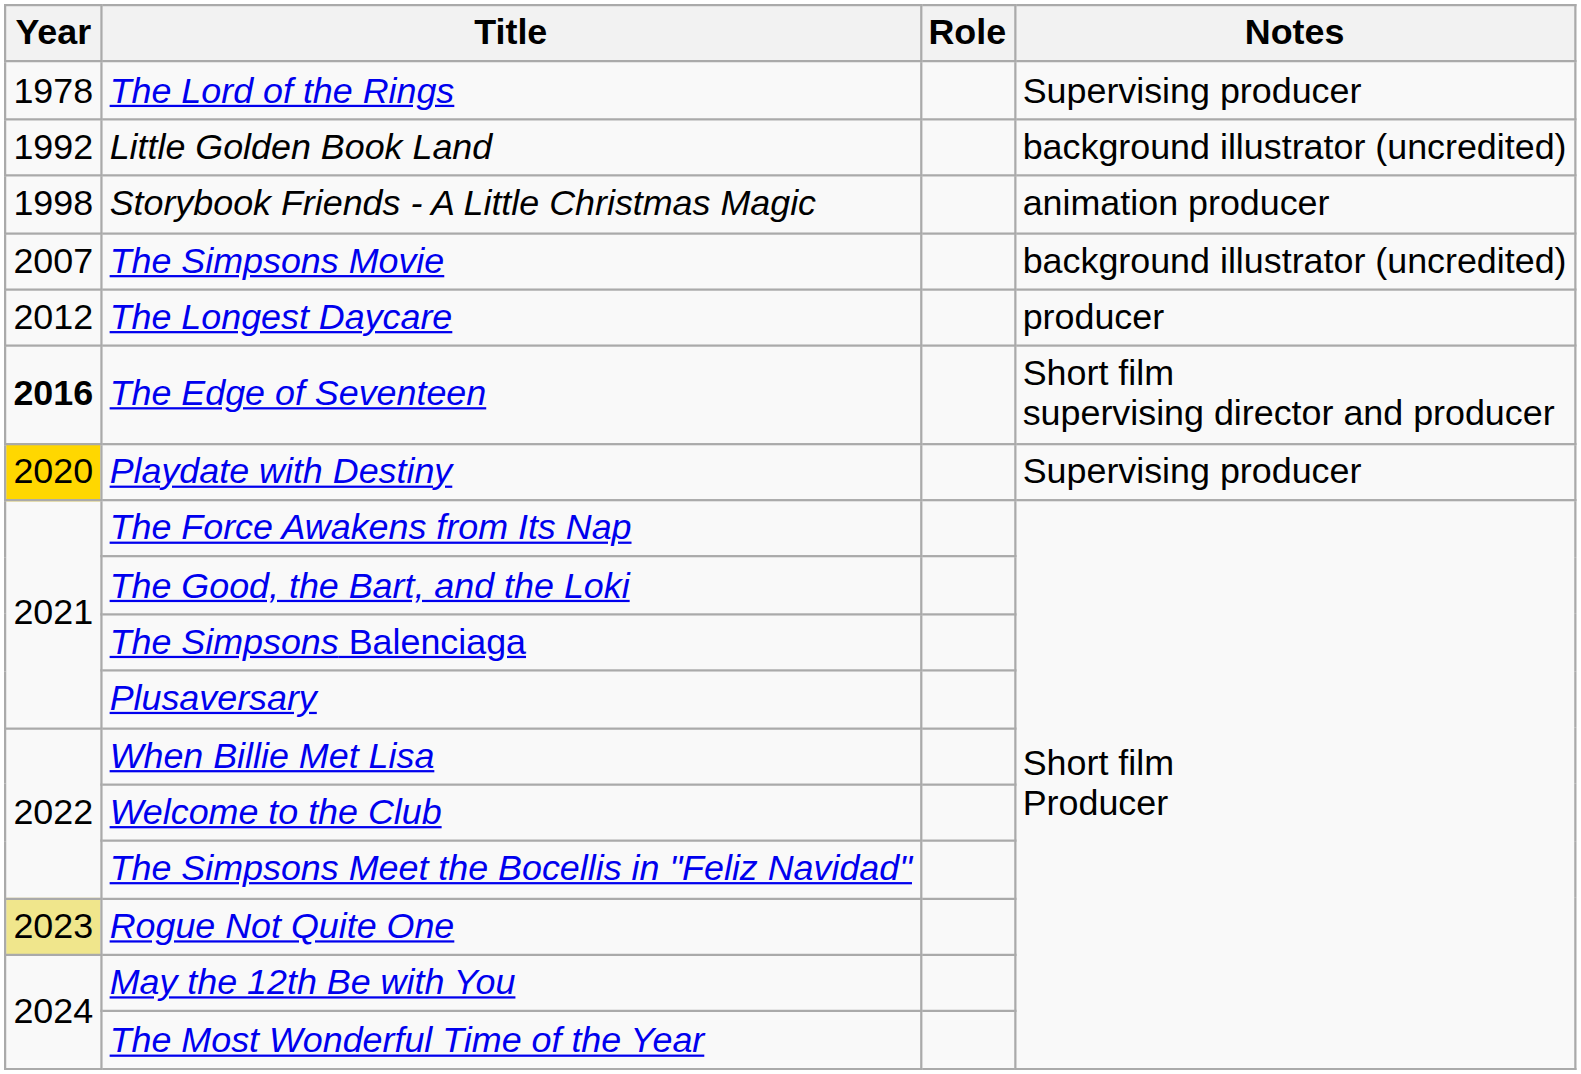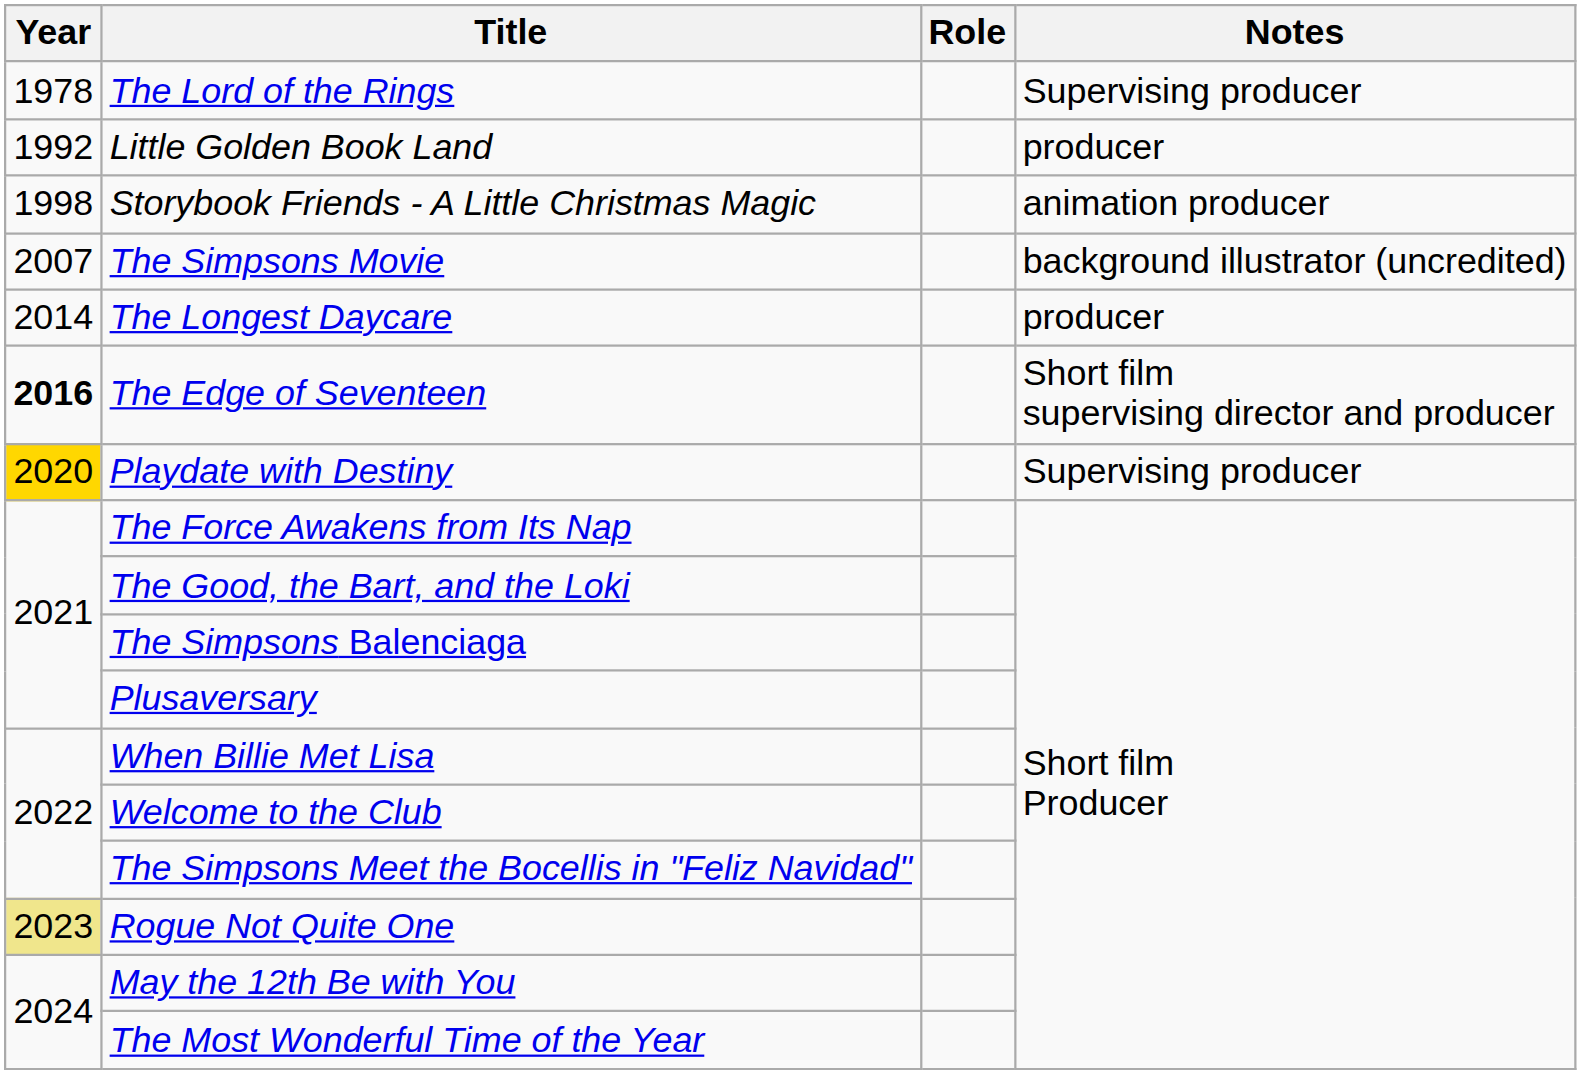 <table class="wikitable sortable">
 <tr>
 <th>Year</th>
 <th>Title</th>
 <th>Role</th>
 <th class="unsortable">Notes</th>
 </tr>
 <tr>
 <td>1978</td>
 <td><em><a href='#'>The Lord of the Rings</a></em></td>
 <td></td>
 <td>Supervising producer</td>
 </tr>
 <tr>
 <td>1992</td>
 <td><em>Little Golden Book Land</em></td>
 <td></td>
-<td>background illustrator (uncredited)</td>
+<td>producer</td>
 </tr>
 <tr>
 <td>1998</td>
 <td><em>Storybook Friends - A Little Christmas Magic</em></td>
 <td></td>
 <td>animation producer</td>
 </tr>
 <tr>
 <td>2007</td>
 <td><em><a href='#'>The Simpsons Movie</a></em></td>
 <td></td>
 <td>background illustrator (uncredited)</td>
 </tr>
 <tr>
-<td>2012</td>
+<td>2014</td>
 <td><em><a href='#'>The Longest Daycare</a></em></td>
 <td></td>
 <td>producer</td>
 </tr>
 <tr>
 <td><strong>2016</strong></td>
 <td><em><a href='#'>The Edge of Seventeen</a></em></td>
 <td></td>
 <td>Short film<br>supervising director and producer</td>
 </tr>
 <tr>
 <td style="background: gold;">2020</td>
 <td><em><a href='#'>Playdate with Destiny</a></em></td>
 <td></td>
 <td>Supervising producer</td>
 </tr>
 <tr>
 <td rowspan="4">2021</td>
 <td><em><a href='#'>The Force Awakens from Its Nap</a></em></td>
 <td></td>
 <td rowspan=10>Short film<br>Producer</td>
 </tr>
 <tr>
 <td><em><a href='#'>The Good, the Bart, and the Loki</a></em></td>
 <td></td>
 </tr>
 <tr>
 <td><a href='#'><em>The Simpsons</em> Balenciaga</a></td>
 <td></td>
 </tr>
 <tr>
 <td><em><a href='#'>Plusaversary</a></em></td>
 <td></td>
 </tr>
 <tr>
 <td rowspan="3">2022</td>
 <td><em><a href='#'>When Billie Met Lisa</a></em></td>
 <td></td>
 </tr>
 <tr>
 <td><em><a href='#'>Welcome to the Club</a></em></td>
 <td></td>
 </tr>
 <tr>
 <td><em><a href='#'>The Simpsons Meet the Bocellis in "Feliz Navidad"</a></em></td>
 <td></td>
 </tr>
 <tr>
 <td style="background: khaki;">2023</td>
 <td><em><a href='#'>Rogue Not Quite One</a></em></td>
 <td></td>
 </tr>
 <tr>
 <td rowspan="2">2024</td>
 <td><em><a href='#'>May the 12th Be with You</a></em></td>
 <td></td>
 </tr>
 <tr>
 <td><em><a href='#'>The Most Wonderful Time of the Year</a></em></td>
 <td></td>
 </tr>
 </table>
